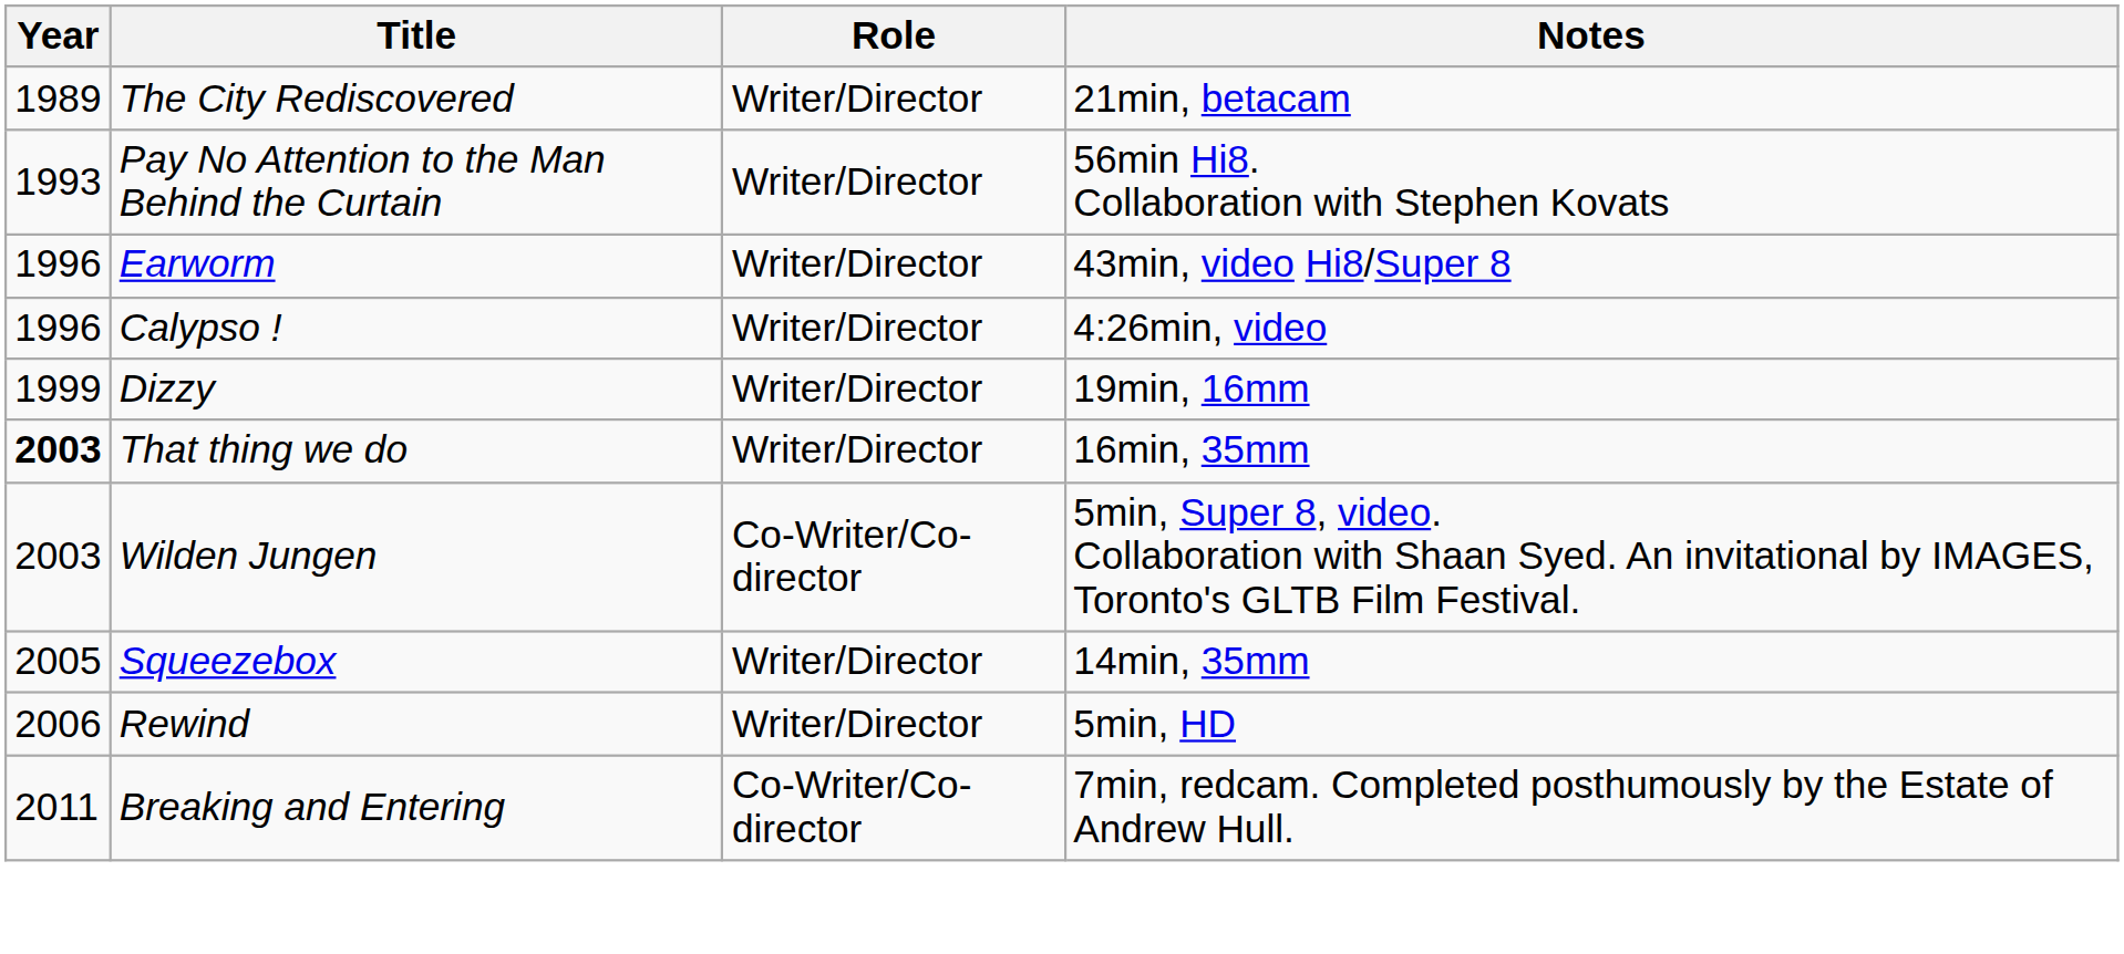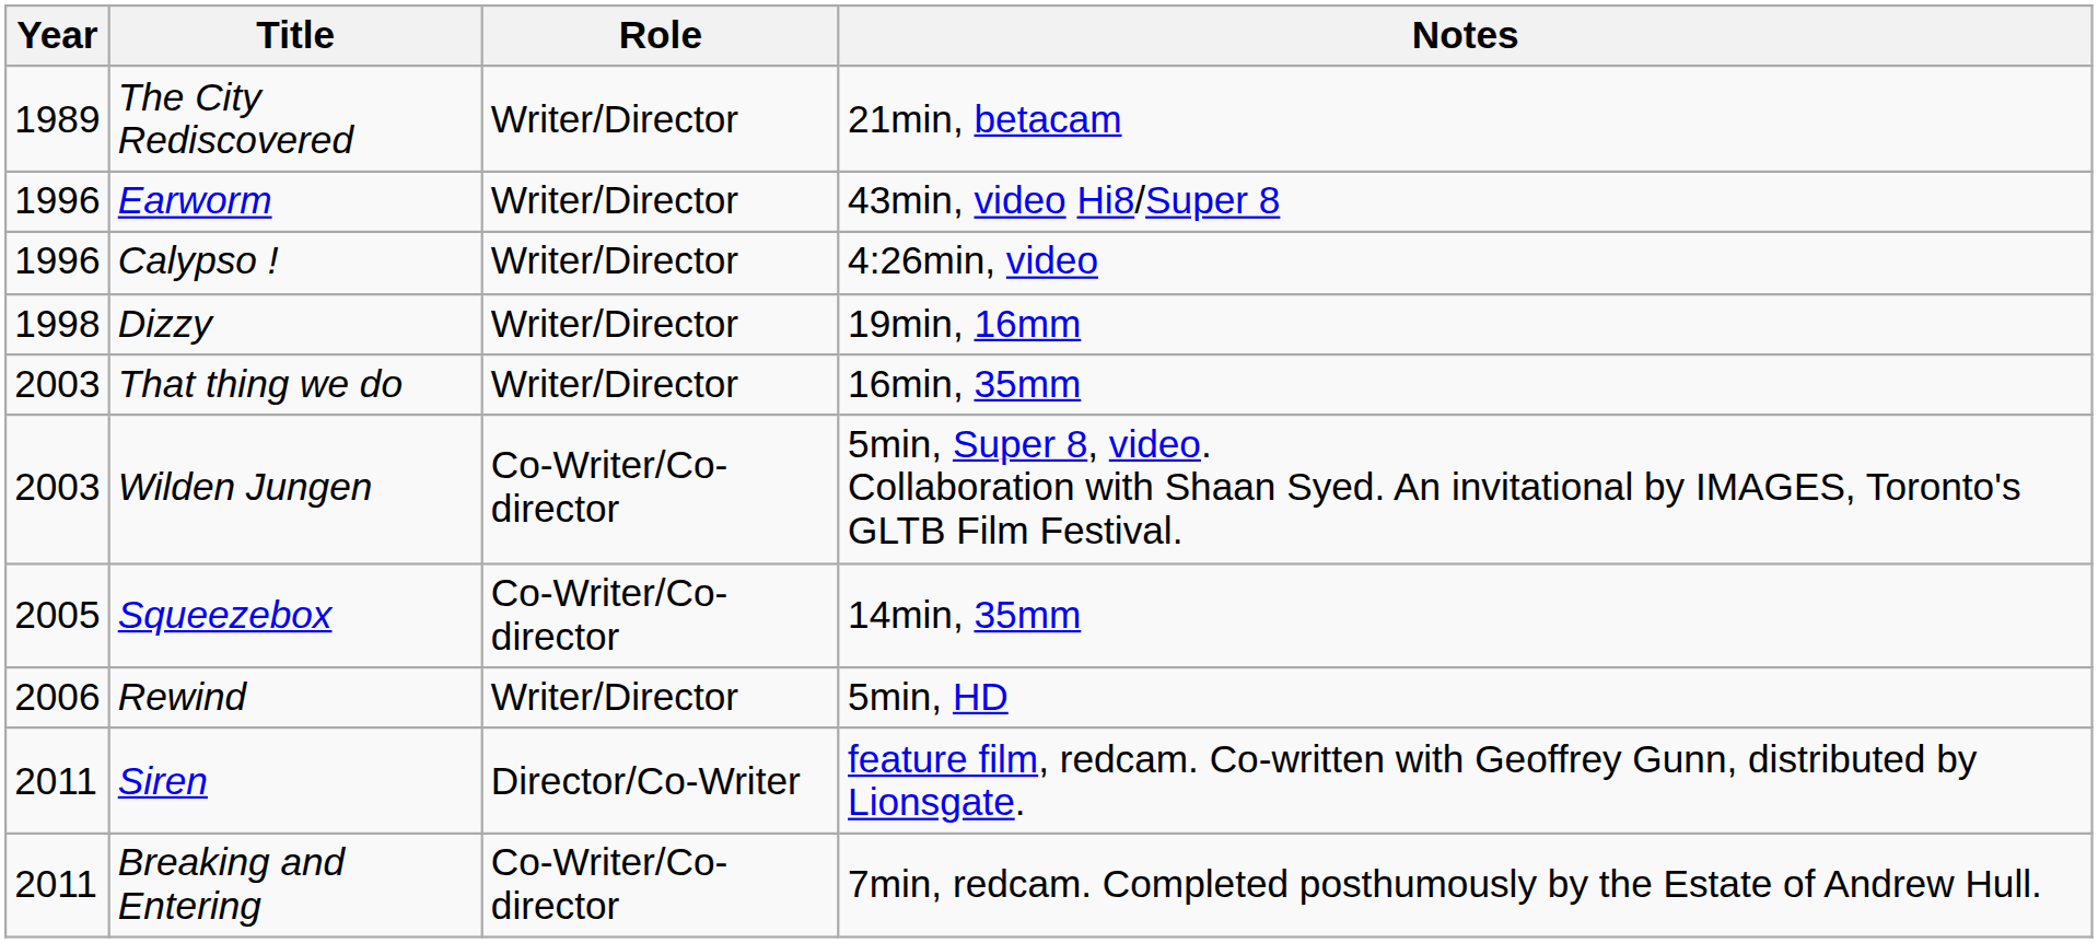 <table class="wikitable">
 <tr>
 <th>Year</th>
 <th>Title</th>
 <th>Role</th>
 <th>Notes</th>
 </tr>
 <tr>
 <td>1989</td>
 <td><em>The City Rediscovered</em></td>
 <td>Writer/Director</td>
 <td>21min, <a href='#'>betacam</a></td>
 </tr>
 <tr>
-<td>1993</td>
-<td><em>Pay No Attention to the Man Behind the Curtain</em></td>
-<td>Writer/Director</td>
-<td>56min <a href='#'>Hi8</a>.<br>Collaboration with Stephen Kovats</td>
-</tr>
-<tr>
 <td>1996</td>
 <td><em><a href='#'>Earworm</a></em></td>
 <td>Writer/Director</td>
 <td>43min, <a href='#'>video</a> <a href='#'>Hi8</a>/<a href='#'>Super 8</a></td>
 </tr>
 <tr>
 <td>1996</td>
 <td><em>Calypso !</em></td>
 <td>Writer/Director</td>
 <td>4:26min, <a href='#'>video</a></td>
 </tr>
 <tr>
-<td>1999</td>
+<td>1998</td>
 <td><em>Dizzy</em></td>
 <td>Writer/Director</td>
 <td>19min, <a href='#'>16mm</a></td>
 </tr>
 <tr>
-<td><strong>2003</strong></td>
+<td>2003</td>
 <td><em>That thing we do</em></td>
 <td>Writer/Director</td>
 <td>16min, <a href='#'>35mm</a></td>
 </tr>
 <tr>
 <td>2003</td>
 <td><em>Wilden Jungen</em></td>
 <td>Co-Writer/Co-director</td>
 <td>5min, <a href='#'>Super 8</a>, <a href='#'>video</a>.<br>Collaboration with Shaan Syed.  An invitational by IMAGES, Toronto's GLTB Film Festival.</td>
 </tr>
 <tr>
 <td>2005</td>
 <td><em><a href='#'>Squeezebox</a></em></td>
-<td>Writer/Director</td>
+<td>Co-Writer/Co-director</td>
 <td>14min, <a href='#'>35mm</a></td>
 </tr>
 <tr>
 <td>2006</td>
 <td><em>Rewind</em></td>
 <td>Writer/Director</td>
 <td>5min, <a href='#'>HD</a></td>
 </tr>
 <tr>
 <td>2011</td>
+<td><em><a href='#'>Siren</a></em></td>
+<td>Director/Co-Writer</td>
+<td><a href='#'>feature film</a>, redcam.  Co-written with Geoffrey Gunn, distributed by <a href='#'>Lionsgate</a>.</td>
+</tr>
+<tr>
+<td>2011</td>
 <td><em>Breaking and Entering</em></td>
 <td>Co-Writer/Co-director</td>
 <td>7min, redcam.  Completed posthumously by the Estate of Andrew Hull.</td>
 </tr>
 </table>
